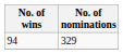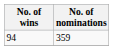 <table class="wikitable">
 <tr style="background:#ebf5ff;">
 <th style="width:75px;">No. of wins</th>
 <th style="width:75px;">No. of nominations</th>
 </tr>
 <tr>
 <td>94</td>
-<td>329</td>
+<td>359</td>
 </tr>
 <tr>
 </tr>
 </table>
